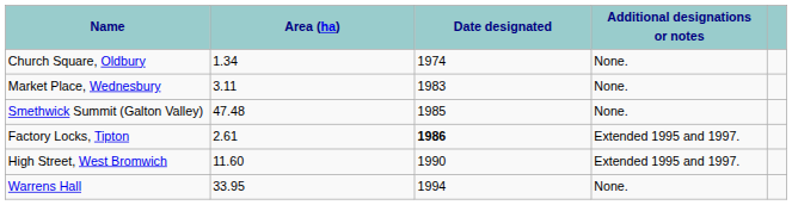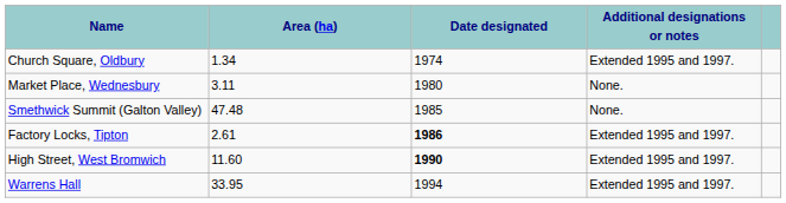 <table class="wikitable sortable" style="font-size:90%;width:70%;border:0px;text-align:left;line-height:150%;">
 <tr>
 <th style="background: #99CCCC; color: #000080" height="17" width="175">Name</th>
 <th style="background: #99CCCC; color: #000080" height="17" width="175">Area (<a href='#'>ha</a>)</th>
 <th style="background: #99CCCC; color: #000080" height="17" width="150">Date designated</th>
 <th style="background: #99CCCC; color: #000080" height="17" width="150">Additional designations<br> or notes</th>
 <th class="unsortable" style="background: #99CCCC; color: #000080" height="17" width="10"></th>
 </tr>
 <tr --- class="vcard">
 <td class="fn org">Church Square, <a href='#'>Oldbury</a></td>
 <td>1.34</td>
 <td>1974</td>
-<td>None.</td>
+<td>Extended 1995 and 1997.</td>
 <td></td>
 </tr>
 <tr --- class="vcard">
 <td class="fn org">Market Place, <a href='#'>Wednesbury</a></td>
 <td>3.11</td>
-<td>1983</td>
+<td>1980</td>
 <td>None.</td>
 <td></td>
 </tr>
 <tr --- class="vcard">
 <td class="fn org"><a href='#'>Smethwick</a> Summit (Galton Valley)</td>
 <td>47.48</td>
 <td>1985</td>
 <td>None.</td>
 <td></td>
 </tr>
 <tr --- class="vcard">
 <td class="fn org">Factory Locks, <a href='#'>Tipton</a></td>
 <td>2.61</td>
 <td><strong>1986</strong></td>
 <td>Extended 1995 and 1997.</td>
 <td></td>
 </tr>
 <tr --- class="vcard">
 <td class="fn org">High Street, <a href='#'>West Bromwich</a></td>
 <td>11.60</td>
-<td>1990</td>
+<td><strong>1990</strong></td>
 <td>Extended 1995 and 1997.</td>
 <td></td>
 </tr>
 <tr --- class="vcard">
 <td class="fn org"><a href='#'>Warrens Hall</a></td>
 <td>33.95</td>
 <td>1994</td>
-<td>None.</td>
+<td>Extended 1995 and 1997.</td>
 <td></td>
 </tr>
 </table>
